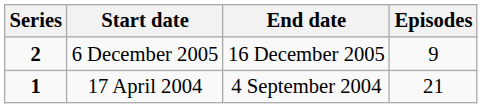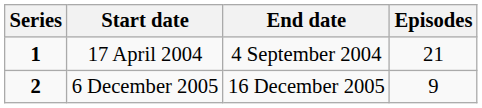 <table class="wikitable" style="text-align:center;">
 <tr>
 <th>Series</th>
 <th>Start date</th>
 <th>End date</th>
 <th>Episodes</th>
 </tr>
 <tr>
+<td><strong>1</strong></td>
+<td>17 April 2004</td>
+<td>4 September 2004</td>
+<td>21</td>
+</tr>
+<tr>
 <td><strong>2</strong></td>
 <td>6 December 2005</td>
 <td>16 December 2005</td>
 <td>9</td>
 </tr>
-<tr>
-<td><strong>1</strong></td>
-<td>17 April 2004</td>
-<td>4 September 2004</td>
-<td>21</td>
-</tr>
 </table>
